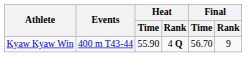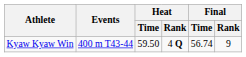 <table class=wikitable style="font-size:90%">
 <tr>
 <th rowspan="2">Athlete</th>
 <th rowspan="2">Events</th>
 <th colspan="2">Heat</th>
 <th colspan="2">Final</th>
 </tr>
 <tr>
 <th>Time</th>
 <th>Rank</th>
 <th>Time</th>
 <th>Rank</th>
 </tr>
 <tr align=center>
 <td align=left><a href='#'>Kyaw Kyaw Win</a></td>
 <td align=left><a href='#'>400 m T43-44</a></td>
-<td>55.90</td>
+<td>59.50</td>
 <td>4 <strong>Q</strong></td>
-<td>56.70</td>
+<td>56.74</td>
 <td>9</td>
 </tr>
 </table>
